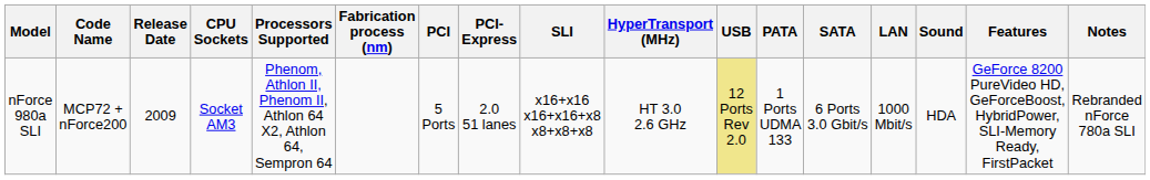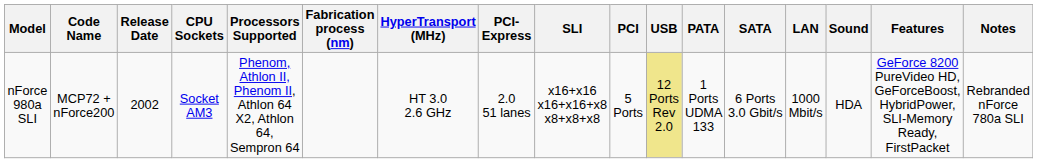 <table class="wikitable" style="font-size: 85%; text-align: center; width: auto;">
 <tr>
 <th>Model</th>
 <th>Code Name</th>
 <th>Release Date</th>
 <th>CPU Sockets</th>
 <th>Processors Supported</th>
 <th>Fabrication<br>process (<a href='#'>nm</a>)</th>
-<th>PCI</th>
+<th><a href='#'>HyperTransport</a><br>(MHz)</th>
 <th>PCI-Express</th>
 <th>SLI</th>
-<th><a href='#'>HyperTransport</a><br>(MHz)</th>
+<th>PCI</th>
 <th>USB</th>
 <th>PATA</th>
 <th>SATA</th>
 <th>LAN</th>
 <th>Sound</th>
 <th>Features</th>
 <th>Notes</th>
 </tr>
 <tr>
 <td>nForce 980a SLI</td>
 <td>MCP72 + nForce200</td>
-<td>2009</td>
+<td>2002</td>
 <td><a href='#'>Socket AM3</a></td>
 <td><a href='#'>Phenom, Athlon II, Phenom II</a>, Athlon 64 X2, Athlon 64, Sempron 64</td>
 <td></td>
-<td>5 Ports</td>
+<td>HT 3.0<br>2.6 GHz</td>
 <td>2.0<br>51 lanes</td>
 <td>x16+x16<br>x16+x16+x8<br>x8+x8+x8</td>
-<td>HT 3.0<br>2.6 GHz</td>
+<td>5 Ports</td>
 <td style="background: khaki;">12 Ports Rev 2.0</td>
 <td>1 Ports UDMA 133</td>
 <td>6 Ports 3.0 Gbit/s</td>
 <td>1000 Mbit/s</td>
 <td>HDA</td>
 <td><a href='#'>GeForce 8200</a><br>PureVideo HD, GeForceBoost, HybridPower, SLI-Memory Ready, FirstPacket</td>
 <td>Rebranded nForce 780a SLI</td>
 </tr>
 </table>
